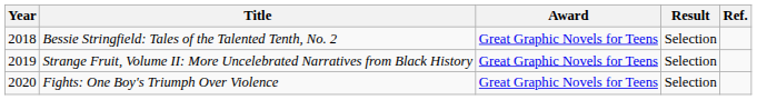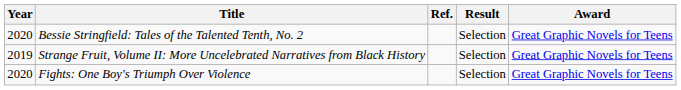 <table class="wikitable">
 <tr>
 <th>Year</th>
 <th>Title</th>
+<th>Ref.</th>
+<th>Result</th>
 <th>Award</th>
-<th>Result</th>
-<th>Ref.</th>
 </tr>
 <tr>
-<td>2018</td>
+<td>2020</td>
 <td><em>Bessie Stringfield: Tales of the Talented Tenth, No. 2</em></td>
+<td></td>
+<td>Selection</td>
 <td><a href='#'>Great Graphic Novels for Teens</a></td>
-<td>Selection</td>
-<td></td>
 </tr>
 <tr>
 <td>2019</td>
 <td><em>Strange Fruit, Volume II: More Uncelebrated Narratives from Black History</em></td>
+<td></td>
+<td>Selection</td>
 <td><a href='#'>Great Graphic Novels for Teens</a></td>
-<td>Selection</td>
-<td></td>
 </tr>
 <tr>
 <td>2020</td>
 <td><em>Fights: One Boy's Triumph Over Violence</em></td>
+<td></td>
+<td>Selection</td>
 <td><a href='#'>Great Graphic Novels for Teens</a></td>
-<td>Selection</td>
-<td></td>
 </tr>
 </table>
